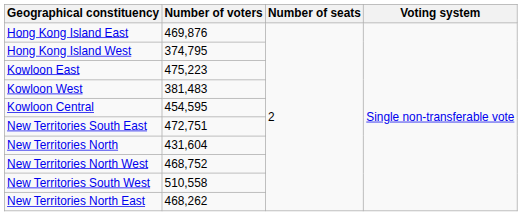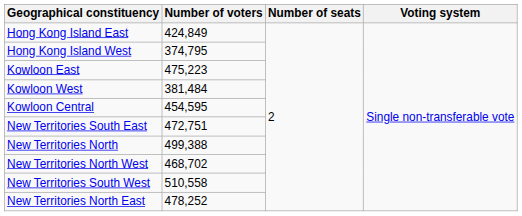 <table class="wikitable sortable">
 <tr>
 <th>Geographical constituency</th>
 <th>Number of voters</th>
 <th>Number of seats</th>
 <th>Voting system</th>
 </tr>
 <tr>
 <td><a href='#'>Hong Kong Island East</a></td>
-<td>469,876</td>
+<td>424,849</td>
 <td rowspan="10">2</td>
 <td rowspan="10"><a href='#'>Single non-transferable vote</a></td>
 </tr>
 <tr>
 <td><a href='#'>Hong Kong Island West</a></td>
 <td>374,795</td>
 </tr>
 <tr>
 <td><a href='#'>Kowloon East</a></td>
 <td>475,223</td>
 </tr>
 <tr>
 <td><a href='#'>Kowloon West</a></td>
-<td>381,483</td>
+<td>381,484</td>
 </tr>
 <tr>
 <td><a href='#'>Kowloon Central</a></td>
 <td>454,595</td>
 </tr>
 <tr>
 <td><a href='#'>New Territories South East</a></td>
 <td>472,751</td>
 </tr>
 <tr>
 <td><a href='#'>New Territories North</a></td>
-<td>431,604</td>
+<td>499,388</td>
 </tr>
 <tr>
 <td><a href='#'>New Territories North West</a></td>
-<td>468,752</td>
+<td>468,702</td>
 </tr>
 <tr>
 <td><a href='#'>New Territories South West</a></td>
 <td>510,558</td>
 </tr>
 <tr>
 <td><a href='#'>New Territories North East</a></td>
-<td>468,262</td>
+<td>478,252</td>
 </tr>
 </table>
